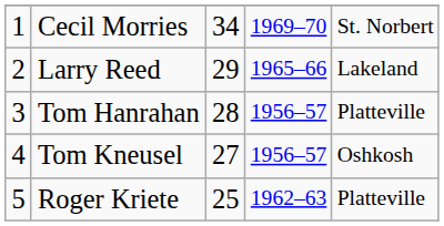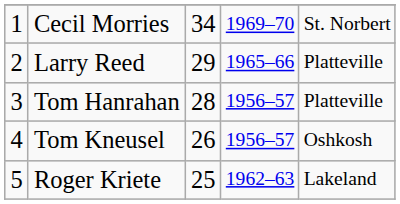 <table class="wikitable">
 <tr>
 </tr>
 <tr>
 <td>1</td>
 <td>Cecil Morries</td>
 <td>34</td>
 <td style="font-size:80%;"><a href='#'>1969–70</a></td>
 <td style="font-size:80%;">St. Norbert</td>
 </tr>
 <tr>
 <td>2</td>
 <td>Larry Reed</td>
 <td>29</td>
 <td style="font-size:80%;"><a href='#'>1965–66</a></td>
-<td style="font-size:80%;">Lakeland</td>
+<td style="font-size:80%;">Platteville</td>
 </tr>
 <tr>
 <td>3</td>
 <td>Tom Hanrahan</td>
 <td>28</td>
 <td style="font-size:80%;"><a href='#'>1956–57</a></td>
 <td style="font-size:80%;">Platteville</td>
 </tr>
 <tr>
 <td>4</td>
 <td>Tom Kneusel</td>
-<td>27</td>
+<td>26</td>
 <td style="font-size:80%;"><a href='#'>1956–57</a></td>
 <td style="font-size:80%;">Oshkosh</td>
 </tr>
 <tr>
 <td>5</td>
 <td>Roger Kriete</td>
 <td>25</td>
 <td style="font-size:80%;"><a href='#'>1962–63</a></td>
-<td style="font-size:80%;">Platteville</td>
+<td style="font-size:80%;">Lakeland</td>
 </tr>
 </table>
